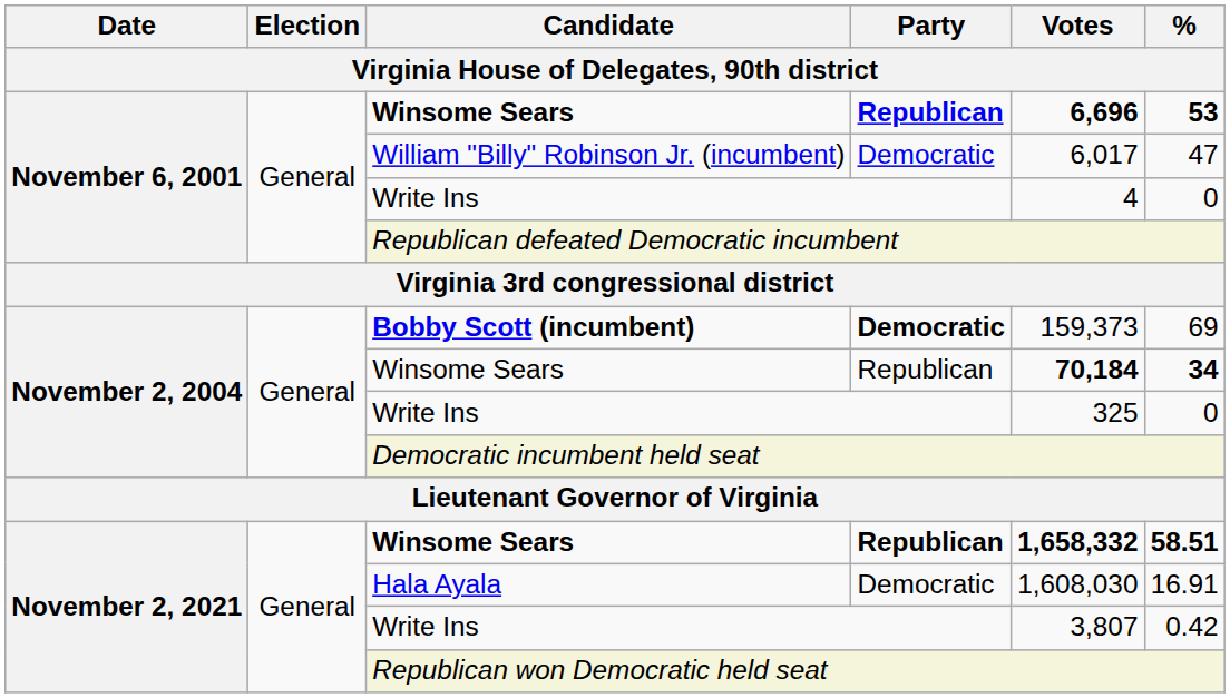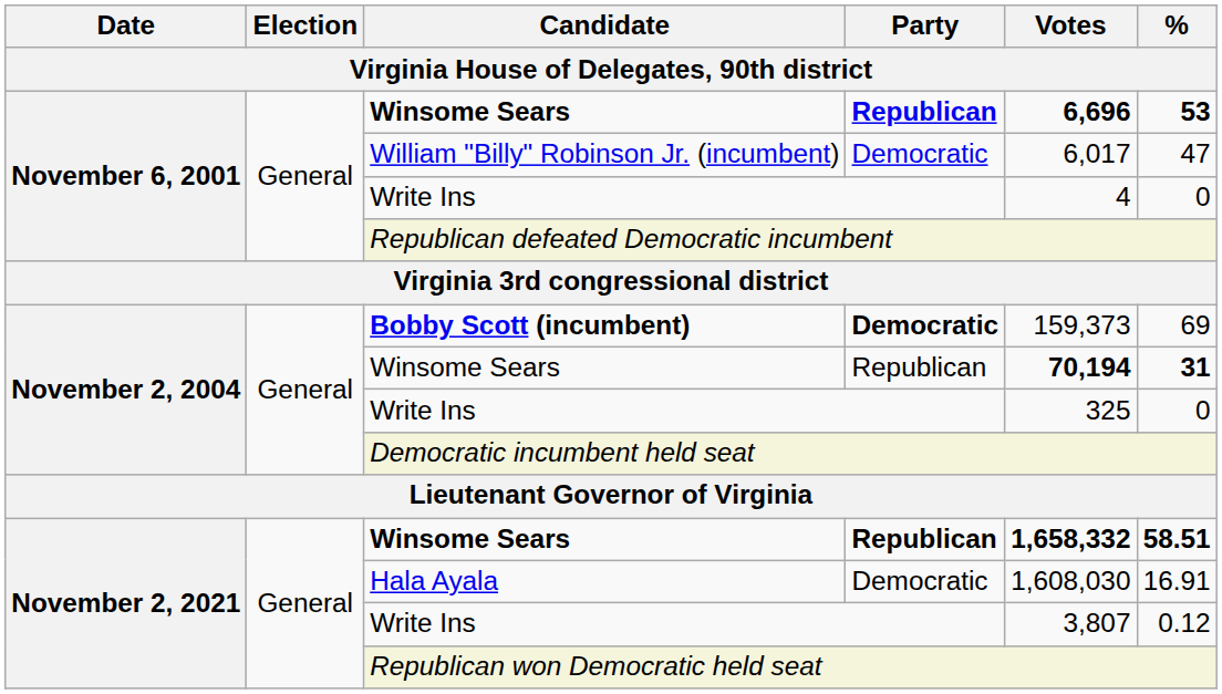 <table class="wikitable">
 <tr>
 <th>Date</th>
 <th>Election</th>
 <th>Candidate</th>
 <th>Party</th>
 <th>Votes</th>
 <th>%</th>
 </tr>
 <tr>
 <th colspan="6">Virginia House of Delegates, 90th district</th>
 </tr>
 <tr>
 <th rowspan="4" align="center">November 6, 2001</th>
 <td rowspan="4" align="center">General</td>
 <td><strong>Winsome Sears</strong></td>
 <td><strong><a href='#'>Republican</a></strong></td>
 <td align="right"><strong>6,696</strong></td>
 <td align="right"><strong>53</strong></td>
 </tr>
 <tr>
 <td><a href='#'>William "Billy" Robinson Jr.</a> (<a href='#'>incumbent</a>)</td>
 <td><a href='#'>Democratic</a></td>
 <td align="right">6,017</td>
 <td align="right">47</td>
 </tr>
 <tr>
 <td colspan="2">Write Ins</td>
 <td align="right">4</td>
 <td align="right">0</td>
 </tr>
 <tr>
 <td colspan="4" style="background:Beige"><em>Republican defeated Democratic incumbent</em></td>
 </tr>
 <tr>
 <th colspan="6">Virginia 3rd congressional district</th>
 </tr>
 <tr>
 <th rowspan="4" align="center">November 2, 2004</th>
 <td rowspan="4" align="center">General</td>
 <td><strong><a href='#'>Bobby Scott</a> (incumbent)</strong></td>
 <td><strong>Democratic</strong></td>
 <td align="right">159,373</td>
 <td align="right">69</td>
 </tr>
 <tr>
 <td>Winsome Sears</td>
 <td>Republican</td>
-<td align="right"><strong>70,184</strong></td>
-<td align="right"><strong>34</strong></td>
+<td align="right"><strong>70,194</strong></td>
+<td align="right"><strong>31</strong></td>
 </tr>
 <tr>
 <td colspan="2">Write Ins</td>
 <td align="right">325</td>
 <td align="right">0</td>
 </tr>
 <tr>
 <td colspan="4" style="background:Beige"><em>Democratic incumbent held seat</em></td>
 </tr>
 <tr>
 <th colspan="6">Lieutenant Governor of Virginia</th>
 </tr>
 <tr>
 <th rowspan="4" align="center">November 2, 2021</th>
 <td rowspan="4" align="center">General</td>
 <td><strong>Winsome Sears</strong></td>
 <td><strong>Republican</strong></td>
 <td align="right"><strong>1,658,332</strong></td>
 <td align="right"><strong>58.51</strong></td>
 </tr>
 <tr>
 <td><a href='#'>Hala Ayala</a></td>
 <td>Democratic</td>
 <td align="right">1,608,030</td>
 <td align="right">16.91</td>
 </tr>
 <tr>
 <td colspan="2">Write Ins</td>
 <td align="right">3,807</td>
-<td align="right">0.42</td>
+<td align="right">0.12</td>
 </tr>
 <tr>
 <td colspan="4" style="background:Beige"><em>Republican won Democratic held seat</em></td>
 </tr>
 </table>
